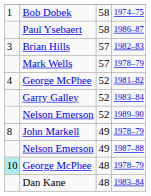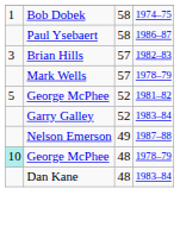 <table class="wikitable">
 <tr>
 </tr>
 <tr>
 <td>1</td>
 <td><a href='#'>Bob Dobek</a></td>
 <td>58</td>
 <td style="font-size:80%;"><a href='#'>1974–75</a></td>
 </tr>
 <tr>
 <td></td>
 <td><a href='#'>Paul Ysebaert</a></td>
 <td>58</td>
 <td style="font-size:80%;"><a href='#'>1986–87</a></td>
 </tr>
 <tr>
 <td>3</td>
 <td><a href='#'>Brian Hills</a></td>
 <td>57</td>
 <td style="font-size:80%;"><a href='#'>1982–83</a></td>
 </tr>
 <tr>
 <td></td>
 <td><a href='#'>Mark Wells</a></td>
 <td>57</td>
 <td style="font-size:80%;"><a href='#'>1978–79</a></td>
 </tr>
 <tr>
-<td>4</td>
+<td>5</td>
 <td><a href='#'>George McPhee</a></td>
 <td>52</td>
 <td style="font-size:80%;"><a href='#'>1981–82</a></td>
 </tr>
 <tr>
 <td></td>
 <td><a href='#'>Garry Galley</a></td>
 <td>52</td>
 <td style="font-size:80%;"><a href='#'>1983–84</a></td>
-</tr>
-<tr>
-<td></td>
-<td><a href='#'>Nelson Emerson</a></td>
-<td>52</td>
-<td style="font-size:80%;"><a href='#'>1989–90</a></td>
-</tr>
-<tr>
-<td>8</td>
-<td><a href='#'>John Markell</a></td>
-<td>49</td>
-<td style="font-size:80%;"><a href='#'>1978–79</a></td>
 </tr>
 <tr>
 <td></td>
 <td><a href='#'>Nelson Emerson</a></td>
 <td>49</td>
 <td style="font-size:80%;"><a href='#'>1987–88</a></td>
 </tr>
 <tr>
 <td style="background: paleturquoise;">10</td>
 <td><a href='#'>George McPhee</a></td>
 <td>48</td>
 <td style="font-size:80%;"><a href='#'>1978–79</a></td>
 </tr>
 <tr>
 <td></td>
 <td>Dan Kane</td>
 <td>48</td>
 <td style="font-size:80%;"><a href='#'>1983–84</a></td>
 </tr>
 </table>
